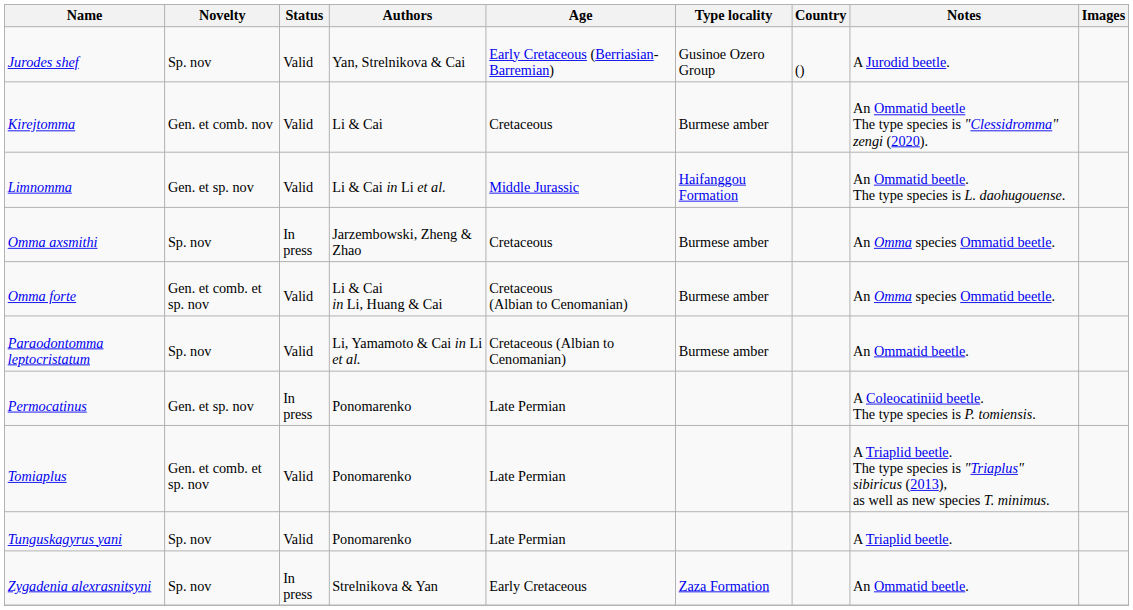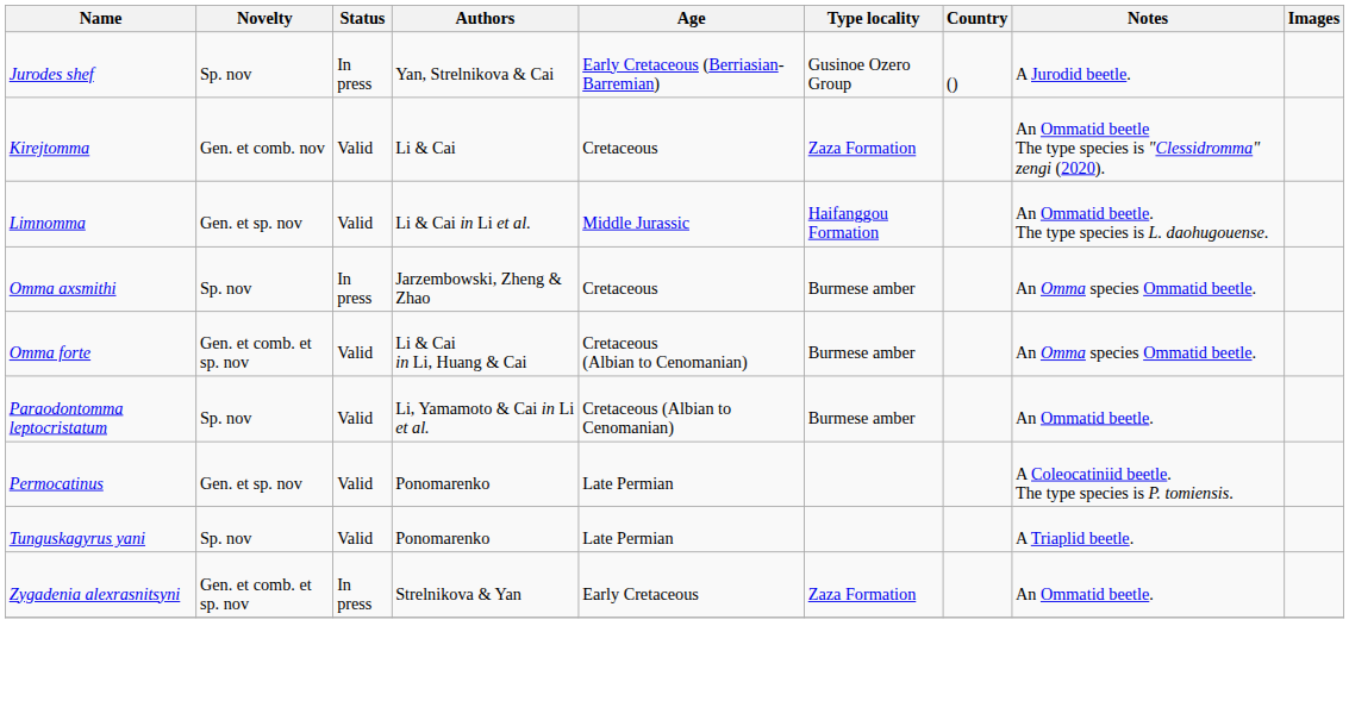 <table class="wikitable sortable" align="center" width="100%">
 <tr>
 <th>Name</th>
 <th>Novelty</th>
 <th>Status</th>
 <th>Authors</th>
 <th>Age</th>
 <th>Type locality</th>
 <th>Country</th>
 <th>Notes</th>
 <th>Images</th>
 </tr>
 <tr>
 <td><br><em><a href='#'>Jurodes shef</a></em></td>
 <td><br>Sp. nov</td>
-<td><br>Valid</td>
+<td><br>In press</td>
 <td><br>Yan, Strelnikova & Cai</td>
 <td><br><a href='#'>Early Cretaceous</a> (<a href='#'>Berriasian</a>-<a href='#'>Barremian</a>)</td>
 <td><br>Gusinoe Ozero Group</td>
 <td><br><br>()</td>
 <td><br>A <a href='#'>Jurodid beetle</a>.</td>
 <td></td>
 </tr>
 <tr>
 <td><br><em><a href='#'>Kirejtomma</a></em></td>
 <td><br>Gen. et comb. nov</td>
 <td><br>Valid</td>
 <td><br>Li & Cai</td>
 <td><br>Cretaceous</td>
-<td><br>Burmese amber</td>
+<td><br><a href='#'>Zaza Formation</a></td>
 <td><br></td>
 <td><br>An <a href='#'>Ommatid beetle</a><br> The type species is  <em>"<a href='#'>Clessidromma</a>" zengi</em> (<a href='#'>2020</a>).</td>
 <td><br></td>
 </tr>
 <tr>
 <td><br><em><a href='#'>Limnomma</a></em></td>
 <td><br>Gen. et sp. nov</td>
 <td><br>Valid</td>
 <td><br>Li & Cai <em>in</em> Li <em>et al.</em></td>
 <td><br><a href='#'>Middle Jurassic</a></td>
 <td><br><a href='#'>Haifanggou Formation</a></td>
 <td><br></td>
 <td><br>An <a href='#'>Ommatid beetle</a>.<br> The type species is <em>L. daohugouense</em>.</td>
 <td><br></td>
 </tr>
 <tr>
 <td><br><em><a href='#'>Omma axsmithi</a></em></td>
 <td><br>Sp. nov</td>
 <td><br>In press</td>
 <td><br>Jarzembowski, Zheng & Zhao</td>
 <td><br>Cretaceous</td>
 <td><br>Burmese amber</td>
 <td><br></td>
 <td><br>An <em><a href='#'>Omma</a></em> species <a href='#'>Ommatid beetle</a>.</td>
 <td></td>
 </tr>
 <tr>
 <td><br><em><a href='#'>Omma forte</a></em></td>
 <td><br>Gen. et comb. et sp. nov</td>
 <td><br>Valid</td>
 <td><br>Li & Cai<br> <em>in</em> Li, Huang & Cai</td>
 <td><br>Cretaceous <br>(Albian to Cenomanian)</td>
 <td><br>Burmese amber</td>
 <td><br></td>
 <td><br>An <em><a href='#'>Omma</a></em> species <a href='#'>Ommatid beetle</a>.</td>
 <td></td>
 </tr>
 <tr>
 <td><br><em><a href='#'>Paraodontomma leptocristatum</a></em></td>
 <td><br>Sp. nov</td>
 <td><br>Valid</td>
 <td><br>Li, Yamamoto & Cai <em>in</em> Li <em>et al.</em></td>
 <td><br>Cretaceous (Albian to Cenomanian)</td>
 <td><br>Burmese amber</td>
 <td><br></td>
 <td><br>An <a href='#'>Ommatid beetle</a>.</td>
 <td><br></td>
 </tr>
 <tr>
 <td><br><em><a href='#'>Permocatinus</a></em></td>
 <td><br>Gen. et sp. nov</td>
-<td><br>In press</td>
+<td><br>Valid</td>
 <td><br>Ponomarenko</td>
 <td><br>Late Permian</td>
 <td></td>
 <td><br></td>
 <td><br>A <a href='#'>Coleocatiniid beetle</a>.<br> The type species is <em>P. tomiensis</em>.</td>
-<td></td>
-</tr>
-<tr>
-<td><br><em><a href='#'>Tomiaplus</a></em></td>
-<td><br>Gen. et comb. et sp. nov</td>
-<td><br>Valid</td>
-<td><br>Ponomarenko</td>
-<td><br>Late Permian</td>
-<td></td>
-<td><br></td>
-<td><br>A <a href='#'>Triaplid beetle</a>.<br> The type species is <em>"<a href='#'>Triaplus</a>" sibiricus</em> (<a href='#'>2013</a>), <br>as well as new species <em>T. minimus</em>.</td>
 <td></td>
 </tr>
 <tr>
 <td><br><em><a href='#'>Tunguskagyrus уani</a></em></td>
 <td><br>Sp. nov</td>
 <td><br>Valid</td>
 <td><br>Ponomarenko</td>
 <td><br>Late Permian</td>
 <td></td>
 <td><br></td>
 <td><br>A <a href='#'>Triaplid beetle</a>.</td>
 <td></td>
 </tr>
 <tr>
 <td><br><em><a href='#'>Zygadenia alexrasnitsyni</a></em></td>
-<td><br>Sp. nov</td>
+<td><br>Gen. et comb. et sp. nov</td>
 <td><br>In press</td>
 <td><br>Strelnikova & Yan</td>
 <td><br>Early Cretaceous</td>
 <td><br><a href='#'>Zaza Formation</a></td>
 <td><br></td>
 <td><br>An <a href='#'>Ommatid beetle</a>.</td>
 <td></td>
 </tr>
 <tr>
 </tr>
 </table>
